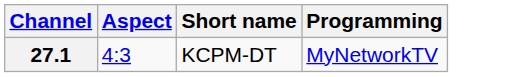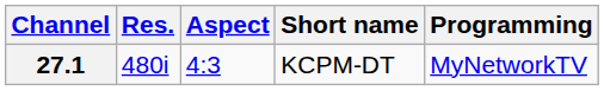 <table class="wikitable">
 <tr>
 <th scope = "col"><a href='#'>Channel</a></th>
+<th scope = "col"><a href='#'>Res.</a></th>
 <th scope = "col"><a href='#'>Aspect</a></th>
 <th scope = "col">Short name</th>
 <th scope = "col">Programming</th>
 </tr>
 <tr>
 <th scope = "row">27.1</th>
+<td><a href='#'>480i</a></td>
 <td><a href='#'>4:3</a></td>
 <td>KCPM-DT</td>
 <td><a href='#'>MyNetworkTV</a></td>
 </tr>
 </table>
